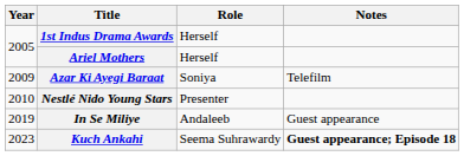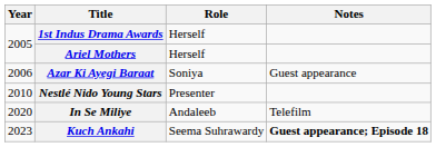 <table class="wikitable plainrowheaders">
 <tr style="text-align:center;">
 <th scope="col">Year</th>
 <th scope="col">Title</th>
 <th scope="col">Role</th>
 <th class="unsortable" scope="col">Notes</th>
 </tr>
 <tr>
 <td rowspan="2">2005</td>
 <th scope="row"><em><a href='#'>1st Indus Drama Awards</a></em></th>
 <td>Herself</td>
 <td></td>
 </tr>
 <tr>
 <th scope="row"><em><a href='#'>Ariel Mothers</a></em></th>
 <td>Herself</td>
 <td></td>
 </tr>
 <tr>
-<td>2009</td>
+<td>2006</td>
 <th scope="row"><em><a href='#'>Azar Ki Ayegi Baraat</a></em></th>
 <td>Soniya</td>
-<td>Telefilm</td>
+<td>Guest appearance</td>
 </tr>
 <tr>
 <td>2010</td>
 <th scope="row"><em>Nestlé Nido Young Stars</em></th>
 <td>Presenter</td>
 <td></td>
 </tr>
 <tr>
-<td>2019</td>
+<td>2020</td>
 <th scope="row"><em>In Se Miliye</em></th>
 <td>Andaleeb</td>
-<td>Guest appearance</td>
+<td>Telefilm</td>
 </tr>
 <tr>
 <td>2023</td>
 <th scope="row"><em><a href='#'>Kuch Ankahi</a></em></th>
 <td>Seema Suhrawardy</td>
 <td><strong>Guest appearance; Episode 18</strong></td>
 </tr>
 </table>
